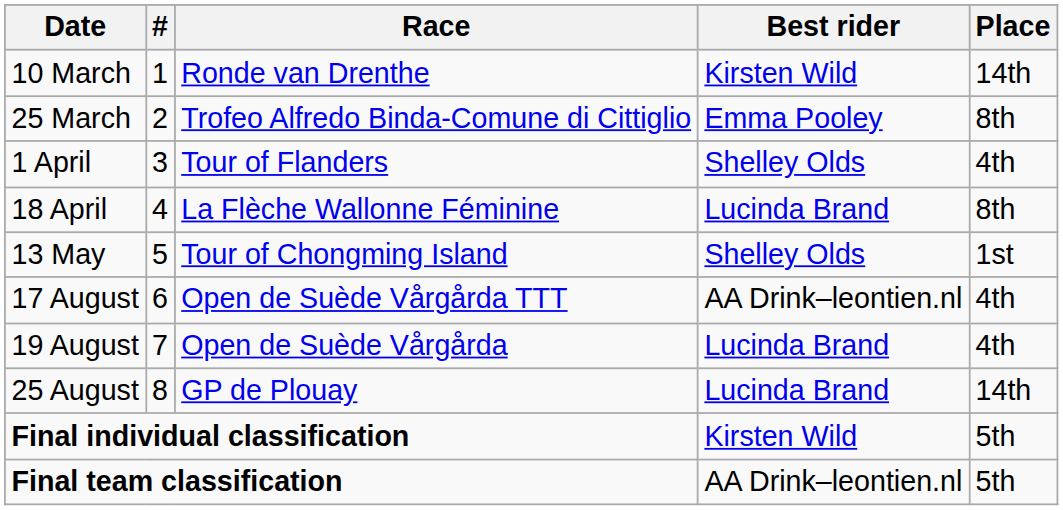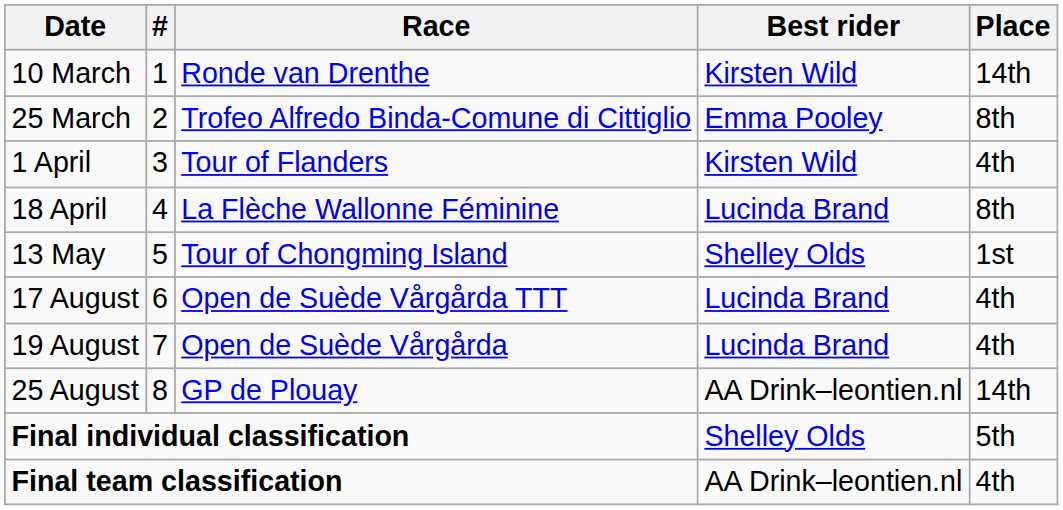 <table class="wikitable">
 <tr style="background:#ccccff;">
 <th>Date</th>
 <th>#</th>
 <th>Race</th>
 <th>Best rider</th>
 <th>Place</th>
 </tr>
 <tr>
 <td>10 March</td>
 <td>1</td>
 <td><a href='#'>Ronde van Drenthe</a></td>
 <td> <a href='#'>Kirsten Wild</a></td>
 <td>14th</td>
 </tr>
 <tr>
 <td>25 March</td>
 <td>2</td>
 <td><a href='#'>Trofeo Alfredo Binda-Comune di Cittiglio</a></td>
 <td> <a href='#'>Emma Pooley</a></td>
 <td>8th</td>
 </tr>
 <tr>
 <td>1 April</td>
 <td>3</td>
 <td><a href='#'>Tour of Flanders</a></td>
-<td> <a href='#'>Shelley Olds</a></td>
+<td> <a href='#'>Kirsten Wild</a></td>
 <td>4th</td>
 </tr>
 <tr>
 <td>18 April</td>
 <td>4</td>
 <td><a href='#'>La Flèche Wallonne Féminine</a></td>
 <td> <a href='#'>Lucinda Brand</a></td>
 <td>8th</td>
 </tr>
 <tr>
 <td>13 May</td>
 <td>5</td>
 <td><a href='#'>Tour of Chongming Island</a></td>
 <td> <a href='#'>Shelley Olds</a></td>
 <td>1st</td>
 </tr>
 <tr>
 <td>17 August</td>
 <td>6</td>
 <td><a href='#'>Open de Suède Vårgårda TTT</a></td>
-<td>AA Drink–leontien.nl</td>
+<td> <a href='#'>Lucinda Brand</a></td>
 <td>4th</td>
 </tr>
 <tr>
 <td>19 August</td>
 <td>7</td>
 <td><a href='#'>Open de Suède Vårgårda</a></td>
 <td> <a href='#'>Lucinda Brand</a></td>
 <td>4th</td>
 </tr>
 <tr>
 <td>25 August</td>
 <td>8</td>
 <td><a href='#'>GP de Plouay</a></td>
-<td> <a href='#'>Lucinda Brand</a></td>
+<td>AA Drink–leontien.nl</td>
 <td>14th</td>
 </tr>
 <tr>
 <td colspan=3><strong>Final individual classification</strong></td>
-<td> <a href='#'>Kirsten Wild</a></td>
+<td> <a href='#'>Shelley Olds</a></td>
 <td>5th</td>
 </tr>
 <tr>
 <td colspan=3><strong>Final team classification</strong></td>
 <td>AA Drink–leontien.nl</td>
-<td>5th</td>
+<td>4th</td>
 </tr>
 </table>
